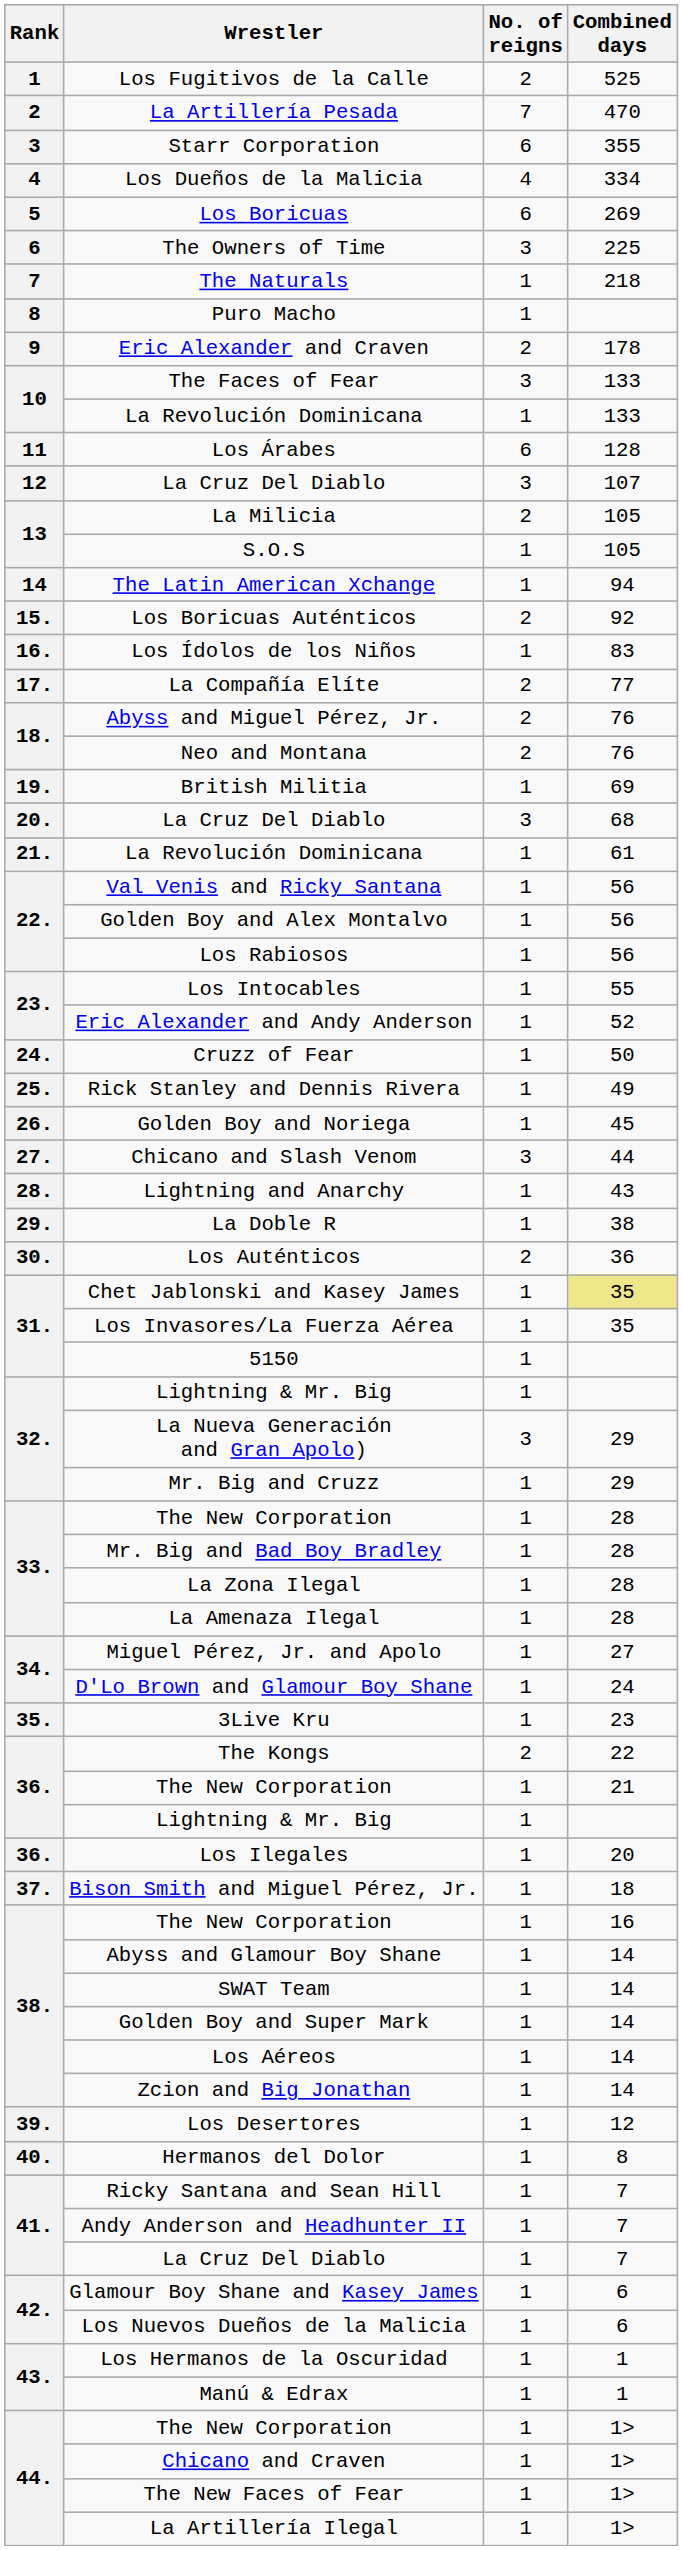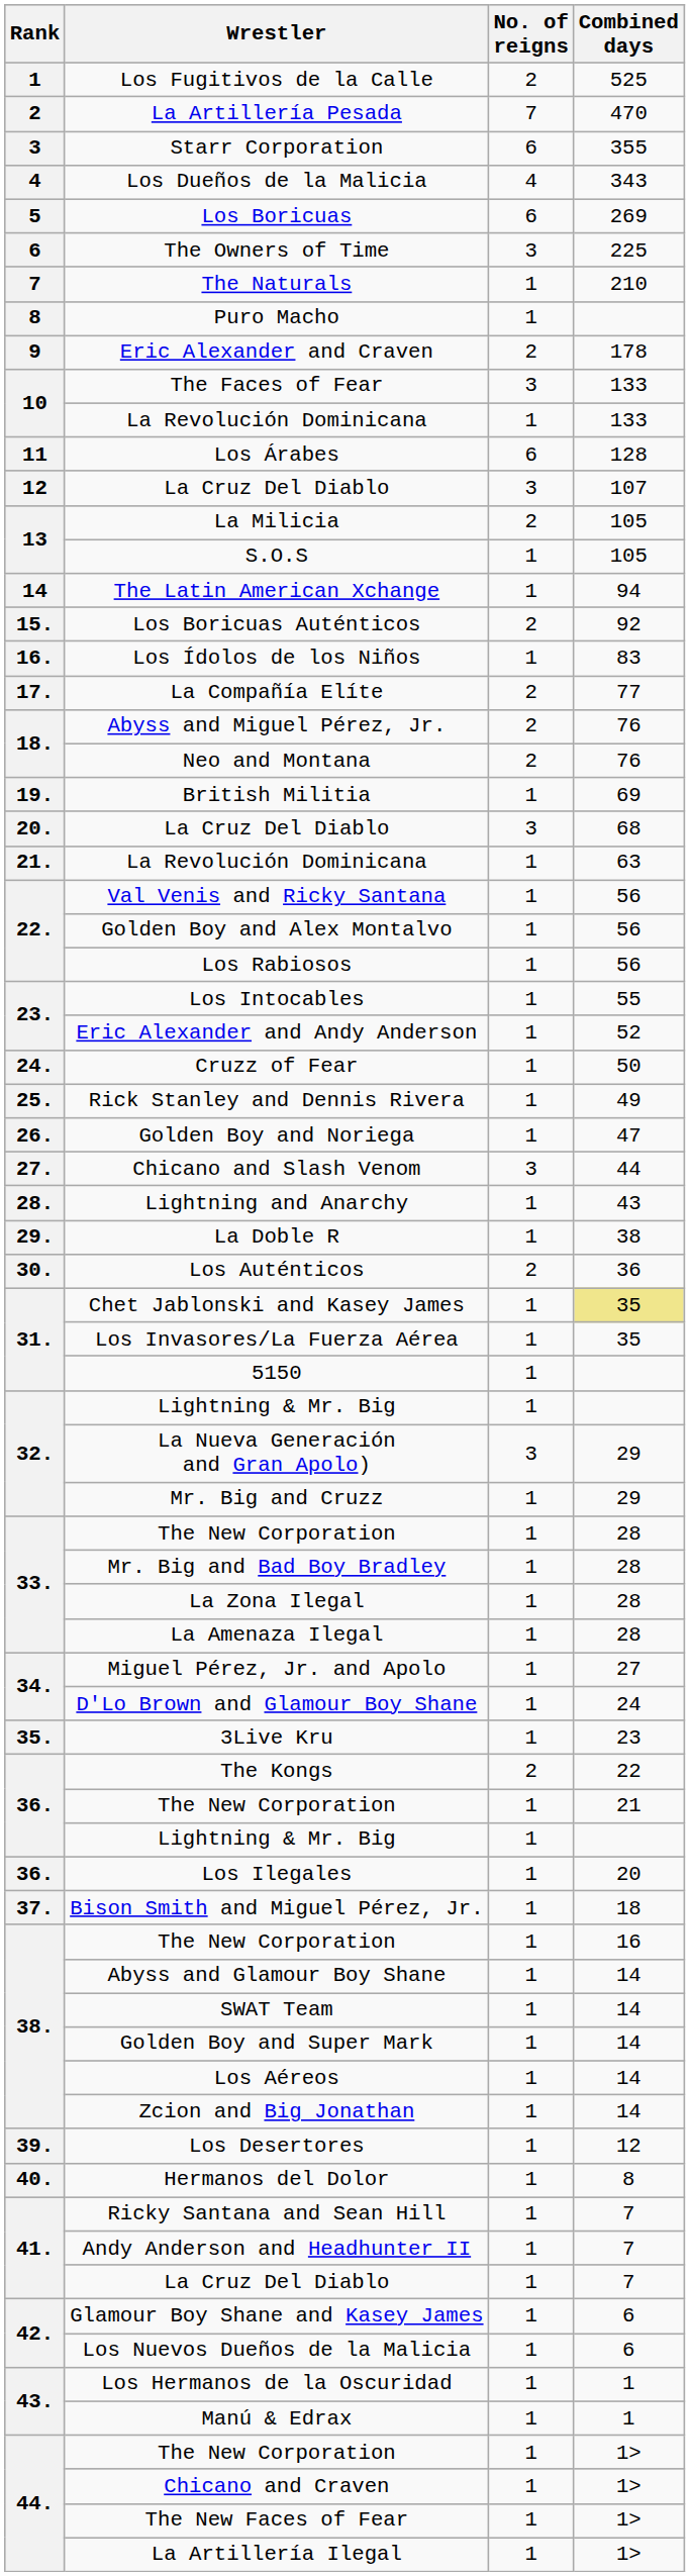 <table class="wikitable sortable" style="text-align:center">
 <tr>
 <th>Rank</th>
 <th>Wrestler</th>
 <th>No. of<br>reigns</th>
 <th>Combined<br>days</th>
 </tr>
 <tr>
 <th>1</th>
 <td>Los Fugitivos de la Calle<br></td>
 <td>2</td>
 <td>525</td>
 </tr>
 <tr>
 <th>2</th>
 <td><a href='#'>La Artillería Pesada</a><br></td>
 <td>7</td>
 <td>470</td>
 </tr>
 <tr>
 <th>3</th>
 <td>Starr Corporation<br></td>
 <td>6</td>
 <td>355</td>
 </tr>
 <tr>
 <th>4</th>
 <td>Los Dueños de la Malicia<br></td>
 <td>4</td>
-<td>334</td>
+<td>343</td>
 </tr>
 <tr>
 <th>5</th>
 <td><a href='#'>Los Boricuas</a><br></td>
 <td>6</td>
 <td>269</td>
 </tr>
 <tr>
 <th>6</th>
 <td>The Owners of Time<br></td>
 <td>3</td>
 <td>225</td>
 </tr>
 <tr>
 <th>7</th>
 <td><a href='#'>The Naturals</a><br></td>
 <td>1</td>
-<td>218</td>
+<td>210</td>
 </tr>
 <tr>
 <th>8</th>
 <td>Puro Macho<br></td>
 <td>1</td>
 <td></td>
 </tr>
 <tr>
 <th>9</th>
 <td><a href='#'>Eric Alexander</a> and Craven</td>
 <td>2</td>
 <td>178</td>
 </tr>
 <tr>
 <th rowspan=2>10</th>
 <td>The Faces of Fear<br></td>
 <td>3</td>
 <td>133</td>
 </tr>
 <tr>
 <td>La Revolución Dominicana<br></td>
 <td>1</td>
 <td>133</td>
 </tr>
 <tr>
 <th>11</th>
 <td>Los Árabes<br></td>
 <td>6</td>
 <td>128</td>
 </tr>
 <tr>
 <th>12</th>
 <td>La Cruz Del Diablo<br></td>
 <td>3</td>
 <td>107</td>
 </tr>
 <tr>
 <th rowspan=2>13</th>
 <td>La Milicia<br></td>
 <td>2</td>
 <td>105</td>
 </tr>
 <tr>
 <td>S.O.S<br></td>
 <td>1</td>
 <td>105</td>
 </tr>
 <tr>
 <th>14</th>
 <td><a href='#'>The Latin American Xchange</a><br></td>
 <td>1</td>
 <td>94</td>
 </tr>
 <tr>
 <th>15.</th>
 <td>Los Boricuas Auténticos<br></td>
 <td>2</td>
 <td>92</td>
 </tr>
 <tr>
 <th>16.</th>
 <td>Los Ídolos de los Niños<br></td>
 <td>1</td>
 <td>83</td>
 </tr>
 <tr>
 <th>17.</th>
 <td>La Compañía Elíte<br></td>
 <td>2</td>
 <td>77</td>
 </tr>
 <tr>
 <th rowspan=2>18.</th>
 <td><a href='#'>Abyss</a> and Miguel Pérez, Jr.</td>
 <td>2</td>
 <td>76</td>
 </tr>
 <tr>
 <td>Neo and Montana</td>
 <td>2</td>
 <td>76</td>
 </tr>
 <tr>
 <th>19.</th>
 <td>British Militia<br></td>
 <td>1</td>
 <td>69</td>
 </tr>
 <tr>
 <th>20.</th>
 <td>La Cruz Del Diablo<br></td>
 <td>3</td>
 <td>68</td>
 </tr>
 <tr>
 <th>21.</th>
 <td>La Revolución Dominicana<br></td>
 <td>1</td>
-<td>61</td>
+<td>63</td>
 </tr>
 <tr>
 <th rowspan=3>22.</th>
 <td><a href='#'>Val Venis</a> and <a href='#'>Ricky Santana</a></td>
 <td>1</td>
 <td>56</td>
 </tr>
 <tr>
 <td>Golden Boy and Alex Montalvo</td>
 <td>1</td>
 <td>56</td>
 </tr>
 <tr>
 <td>Los Rabiosos<br></td>
 <td>1</td>
 <td>56</td>
 </tr>
 <tr>
 <th rowspan=2>23.</th>
 <td>Los Intocables<br></td>
 <td>1</td>
 <td>55</td>
 </tr>
 <tr>
 <td><a href='#'>Eric Alexander</a> and Andy Anderson</td>
 <td>1</td>
 <td>52</td>
 </tr>
 <tr>
 <th>24.</th>
 <td>Cruzz of Fear<br></td>
 <td>1</td>
 <td>50</td>
 </tr>
 <tr>
 <th>25.</th>
 <td>Rick Stanley and Dennis Rivera</td>
 <td>1</td>
 <td>49</td>
 </tr>
 <tr>
 <th>26.</th>
 <td>Golden Boy and Noriega</td>
 <td>1</td>
-<td>45</td>
+<td>47</td>
 </tr>
 <tr>
 <th>27.</th>
 <td>Chicano and Slash Venom</td>
 <td>3</td>
 <td>44</td>
 </tr>
 <tr>
 <th>28.</th>
 <td>Lightning and Anarchy</td>
 <td>1</td>
 <td>43</td>
 </tr>
 <tr>
 <th>29.</th>
 <td>La Doble R<br></td>
 <td>1</td>
 <td>38</td>
 </tr>
 <tr>
 <th>30.</th>
 <td>Los Auténticos<br></td>
 <td>2</td>
 <td>36</td>
 </tr>
 <tr>
 <th rowspan=3>31.</th>
 <td>Chet Jablonski and Kasey James</td>
 <td>1</td>
 <td style="background: khaki;">35</td>
 </tr>
 <tr>
 <td>Los Invasores/La Fuerza Aérea<br></td>
 <td>1</td>
 <td>35</td>
 </tr>
 <tr>
 <td>5150<br></td>
 <td>1</td>
 <td></td>
 </tr>
 <tr>
 <th rowspan=3>32.</th>
 <td>Lightning & Mr. Big</td>
 <td>1</td>
 <td></td>
 </tr>
 <tr>
 <td>La Nueva Generación<br> and <a href='#'>Gran Apolo</a>)</td>
 <td>3</td>
 <td>29</td>
 </tr>
 <tr>
 <td>Mr. Big and Cruzz</td>
 <td>1</td>
 <td>29</td>
 </tr>
 <tr>
 <th rowspan=4>33.</th>
 <td>The New Corporation<br></td>
 <td>1</td>
 <td>28</td>
 </tr>
 <tr>
 <td>Mr. Big and <a href='#'>Bad Boy Bradley</a></td>
 <td>1</td>
 <td>28</td>
 </tr>
 <tr>
 <td>La Zona Ilegal<br></td>
 <td>1</td>
 <td>28</td>
 </tr>
 <tr>
 <td>La Amenaza Ilegal<br></td>
 <td>1</td>
 <td>28</td>
 </tr>
 <tr>
 <th rowspan=2>34.</th>
 <td>Miguel Pérez, Jr. and Apolo</td>
 <td>1</td>
 <td>27</td>
 </tr>
 <tr>
 <td><a href='#'>D'Lo Brown</a> and <a href='#'>Glamour Boy Shane</a></td>
 <td>1</td>
 <td>24</td>
 </tr>
 <tr>
 <th>35.</th>
 <td>3Live Kru<br></td>
 <td>1</td>
 <td>23</td>
 </tr>
 <tr>
 <th rowspan=3>36.</th>
 <td>The Kongs<br></td>
 <td>2</td>
 <td>22</td>
 </tr>
 <tr>
 <td>The New Corporation<br></td>
 <td>1</td>
 <td>21</td>
 </tr>
 <tr>
 <td>Lightning & Mr. Big</td>
 <td>1</td>
 <td></td>
 </tr>
 <tr>
 <th>36.</th>
 <td>Los Ilegales<br></td>
 <td>1</td>
 <td>20</td>
 </tr>
 <tr>
 <th>37.</th>
 <td><a href='#'>Bison Smith</a> and Miguel Pérez, Jr.</td>
 <td>1</td>
 <td>18</td>
 </tr>
 <tr>
 <th rowspan=6>38.</th>
 <td>The New Corporation<br></td>
 <td>1</td>
 <td>16</td>
 </tr>
 <tr>
 <td>Abyss and Glamour Boy Shane</td>
 <td>1</td>
 <td>14</td>
 </tr>
 <tr>
 <td>SWAT Team<br></td>
 <td>1</td>
 <td>14</td>
 </tr>
 <tr>
 <td>Golden Boy and Super Mark</td>
 <td>1</td>
 <td>14</td>
 </tr>
 <tr>
 <td>Los Aéreos<br></td>
 <td>1</td>
 <td>14</td>
 </tr>
 <tr>
 <td>Zcion and <a href='#'>Big Jonathan</a></td>
 <td>1</td>
 <td>14</td>
 </tr>
 <tr>
 <th>39.</th>
 <td>Los Desertores<br></td>
 <td>1</td>
 <td>12</td>
 </tr>
 <tr>
 <th>40.</th>
 <td>Hermanos del Dolor <br></td>
 <td>1</td>
 <td>8</td>
 </tr>
 <tr>
 <th rowspan=3>41.</th>
 <td>Ricky Santana and Sean Hill</td>
 <td>1</td>
 <td>7</td>
 </tr>
 <tr>
 <td>Andy Anderson and <a href='#'>Headhunter II</a></td>
 <td>1</td>
 <td>7</td>
 </tr>
 <tr>
 <td>La Cruz Del Diablo<br></td>
 <td>1</td>
 <td>7</td>
 </tr>
 <tr>
 <th rowspan=2>42.</th>
 <td>Glamour Boy Shane and <a href='#'>Kasey James</a></td>
 <td>1</td>
 <td>6</td>
 </tr>
 <tr>
 <td>Los Nuevos Dueños de la Malicia<br></td>
 <td>1</td>
 <td>6</td>
 </tr>
 <tr>
 <th rowspan=2>43.</th>
 <td>Los Hermanos de la Oscuridad<br></td>
 <td>1</td>
 <td>1</td>
 </tr>
 <tr>
 <td>Manú & Edrax</td>
 <td>1</td>
 <td>1</td>
 </tr>
 <tr>
 <th rowspan=4>44.</th>
 <td>The New Corporation<br></td>
 <td>1</td>
 <td>1></td>
 </tr>
 <tr>
 <td><a href='#'>Chicano</a> and Craven</td>
 <td>1</td>
 <td>1></td>
 </tr>
 <tr>
 <td>The New Faces of Fear<br></td>
 <td>1</td>
 <td>1></td>
 </tr>
 <tr>
 <td>La Artillería Ilegal<br></td>
 <td>1</td>
 <td>1></td>
 </tr>
 </table>
